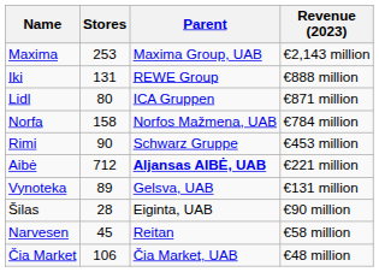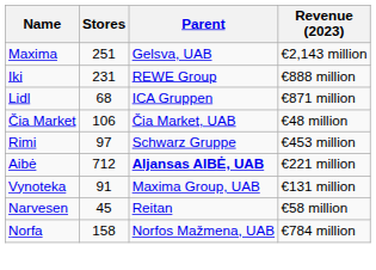 <table class="wikitable sortable">
 <tr>
 <th>Name</th>
 <th>Stores</th>
 <th><a href='#'>Parent</a></th>
 <th>Revenue<br>(2023)</th>
 </tr>
 <tr>
 <td><a href='#'>Maxima</a></td>
-<td style="text-align:center;">253</td>
-<td><a href='#'>Maxima Group, UAB</a></td>
+<td style="text-align:center;">251</td>
+<td><a href='#'>Gelsva, UAB</a></td>
 <td>€2,143 million</td>
 </tr>
 <tr>
 <td><a href='#'>Iki</a></td>
-<td style="text-align:center;">131</td>
+<td style="text-align:center;">231</td>
 <td><a href='#'>REWE Group</a></td>
 <td>€888 million</td>
 </tr>
 <tr>
 <td><a href='#'>Lidl</a></td>
-<td style="text-align:center;">80</td>
+<td style="text-align:center;">68</td>
 <td><a href='#'>ICA Gruppen</a></td>
 <td>€871 million</td>
 </tr>
 <tr>
-<td><a href='#'>Norfa</a></td>
-<td style="text-align:center;">158</td>
-<td><a href='#'>Norfos Mažmena, UAB</a></td>
-<td>€784 million</td>
+<td><a href='#'>Čia Market</a></td>
+<td style="text-align:center;">106</td>
+<td><a href='#'>Čia Market, UAB</a></td>
+<td>€48 million</td>
 </tr>
 <tr>
 <td><a href='#'>Rimi</a></td>
-<td style="text-align:center;">90</td>
+<td style="text-align:center;">97</td>
 <td><a href='#'>Schwarz Gruppe</a></td>
 <td>€453 million</td>
 </tr>
 <tr>
 <td><a href='#'>Aibė</a></td>
 <td style="text-align:center;">712</td>
 <td><strong><a href='#'>Aljansas AIBĖ, UAB</a></strong></td>
 <td>€221 million </td>
 </tr>
 <tr>
 <td><a href='#'>Vynoteka</a></td>
-<td style="text-align:center;">89</td>
-<td><a href='#'>Gelsva, UAB</a></td>
+<td style="text-align:center;">91</td>
+<td><a href='#'>Maxima Group, UAB</a></td>
 <td>€131 million</td>
-</tr>
-<tr>
-<td>Šilas</td>
-<td style="text-align:center;">28</td>
-<td>Eiginta, UAB</td>
-<td>€90 million</td>
 </tr>
 <tr>
 <td><a href='#'>Narvesen</a></td>
 <td style="text-align:center;">45</td>
 <td><a href='#'>Reitan</a></td>
 <td>€58 million </td>
 </tr>
 <tr>
-<td><a href='#'>Čia Market</a></td>
-<td style="text-align:center;">106</td>
-<td><a href='#'>Čia Market, UAB</a></td>
-<td>€48 million</td>
+<td><a href='#'>Norfa</a></td>
+<td style="text-align:center;">158</td>
+<td><a href='#'>Norfos Mažmena, UAB</a></td>
+<td>€784 million</td>
 </tr>
 </table>
